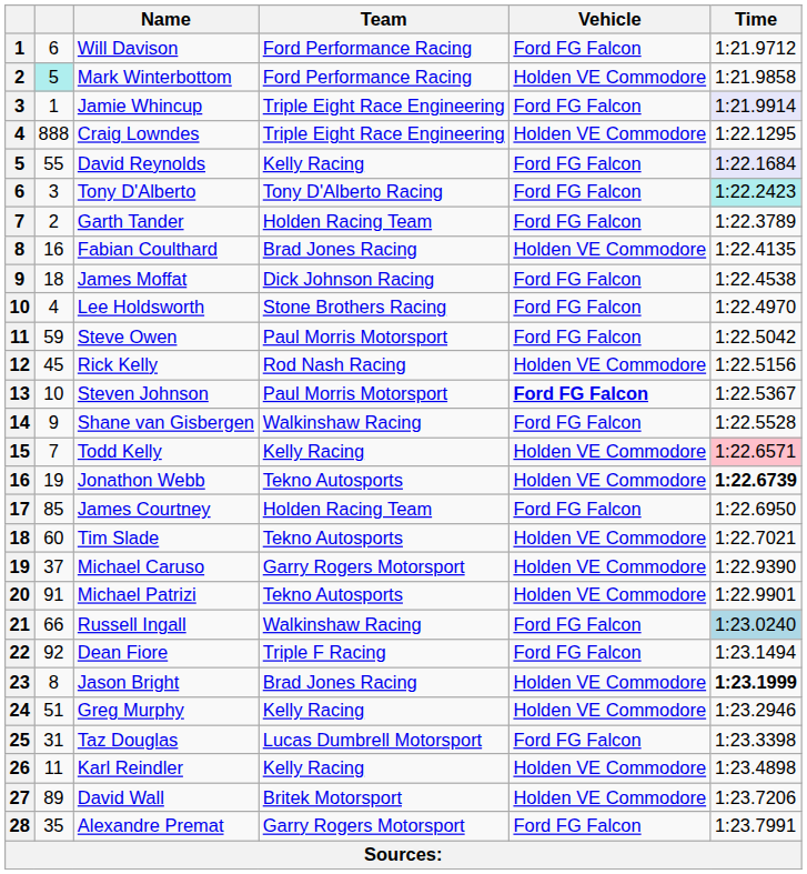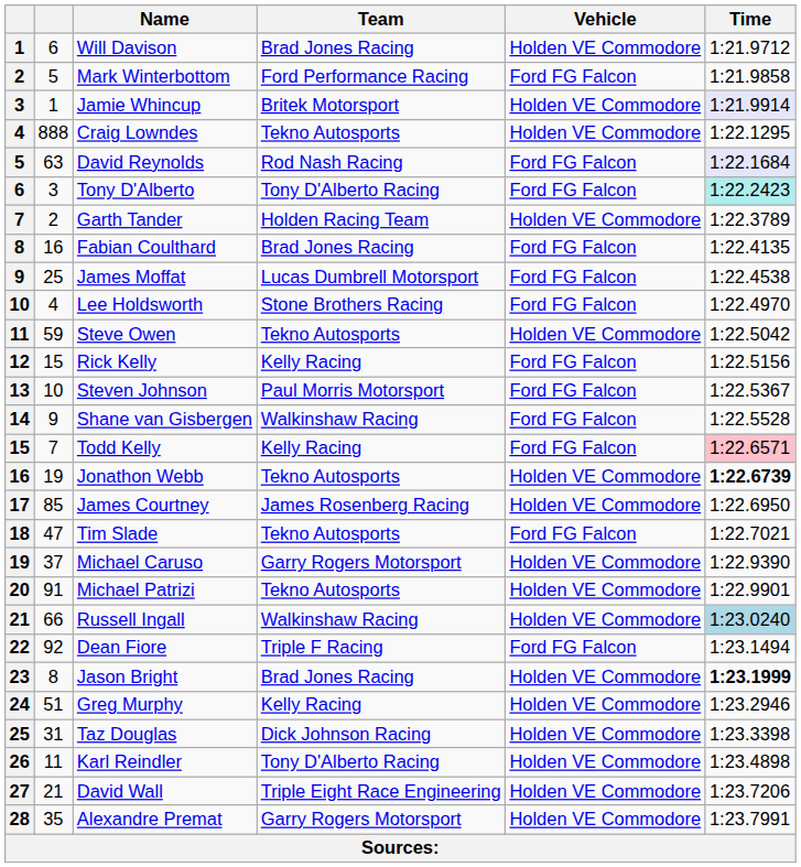 <table class="wikitable" style="font-size: 85%;">
 <tr>
 <th></th>
 <th></th>
 <th>Name</th>
 <th>Team</th>
 <th>Vehicle</th>
 <th>Time</th>
 </tr>
 <tr>
 <th>1</th>
 <td align="center">6</td>
 <td> <a href='#'>Will Davison</a></td>
-<td><a href='#'>Ford Performance Racing</a></td>
-<td><a href='#'>Ford FG Falcon</a></td>
+<td><a href='#'>Brad Jones Racing</a></td>
+<td><a href='#'>Holden VE Commodore</a></td>
 <td>1:21.9712</td>
 </tr>
 <tr>
 <th>2</th>
-<td align="center" style="background: paleturquoise;">5</td>
+<td align="center">5</td>
 <td> <a href='#'>Mark Winterbottom</a></td>
 <td><a href='#'>Ford Performance Racing</a></td>
-<td><a href='#'>Holden VE Commodore</a></td>
+<td><a href='#'>Ford FG Falcon</a></td>
 <td>1:21.9858</td>
 </tr>
 <tr>
 <th>3</th>
 <td align="center">1</td>
 <td> <a href='#'>Jamie Whincup</a></td>
-<td><a href='#'>Triple Eight Race Engineering</a></td>
-<td><a href='#'>Ford FG Falcon</a></td>
+<td><a href='#'>Britek Motorsport</a></td>
+<td><a href='#'>Holden VE Commodore</a></td>
 <td style="background: lavender;">1:21.9914</td>
 </tr>
 <tr>
 <th>4</th>
 <td align="center">888</td>
 <td> <a href='#'>Craig Lowndes</a></td>
-<td><a href='#'>Triple Eight Race Engineering</a></td>
+<td><a href='#'>Tekno Autosports</a></td>
 <td><a href='#'>Holden VE Commodore</a></td>
 <td>1:22.1295</td>
 </tr>
 <tr>
 <th>5</th>
-<td align="center">55</td>
+<td align="center">63</td>
 <td> <a href='#'>David Reynolds</a></td>
-<td><a href='#'>Kelly Racing</a></td>
+<td><a href='#'>Rod Nash Racing</a></td>
 <td><a href='#'>Ford FG Falcon</a></td>
 <td style="background: lavender;">1:22.1684</td>
 </tr>
 <tr>
 <th>6</th>
 <td align="center">3</td>
 <td> <a href='#'>Tony D'Alberto</a></td>
 <td><a href='#'>Tony D'Alberto Racing</a></td>
 <td><a href='#'>Ford FG Falcon</a></td>
 <td style="background: paleturquoise;">1:22.2423</td>
 </tr>
 <tr>
 <th>7</th>
 <td align="center">2</td>
 <td> <a href='#'>Garth Tander</a></td>
 <td><a href='#'>Holden Racing Team</a></td>
-<td><a href='#'>Ford FG Falcon</a></td>
+<td><a href='#'>Holden VE Commodore</a></td>
 <td>1:22.3789</td>
 </tr>
 <tr>
 <th>8</th>
 <td align="center">16</td>
 <td> <a href='#'>Fabian Coulthard</a></td>
 <td><a href='#'>Brad Jones Racing</a></td>
-<td><a href='#'>Holden VE Commodore</a></td>
+<td><a href='#'>Ford FG Falcon</a></td>
 <td>1:22.4135</td>
 </tr>
 <tr>
 <th>9</th>
-<td align="center">18</td>
+<td align="center">25</td>
 <td> <a href='#'>James Moffat</a></td>
-<td><a href='#'>Dick Johnson Racing</a></td>
+<td><a href='#'>Lucas Dumbrell Motorsport</a></td>
 <td><a href='#'>Ford FG Falcon</a></td>
 <td>1:22.4538</td>
 </tr>
 <tr>
 <th>10</th>
 <td align="center">4</td>
 <td> <a href='#'>Lee Holdsworth</a></td>
 <td><a href='#'>Stone Brothers Racing</a></td>
 <td><a href='#'>Ford FG Falcon</a></td>
 <td>1:22.4970</td>
 </tr>
 <tr>
 <th>11</th>
 <td align="center">59</td>
 <td> <a href='#'>Steve Owen</a></td>
-<td><a href='#'>Paul Morris Motorsport</a></td>
-<td><a href='#'>Ford FG Falcon</a></td>
+<td><a href='#'>Tekno Autosports</a></td>
+<td><a href='#'>Holden VE Commodore</a></td>
 <td>1:22.5042</td>
 </tr>
 <tr>
 <th>12</th>
-<td align="center">45</td>
+<td align="center">15</td>
 <td> <a href='#'>Rick Kelly</a></td>
-<td><a href='#'>Rod Nash Racing</a></td>
-<td><a href='#'>Holden VE Commodore</a></td>
+<td><a href='#'>Kelly Racing</a></td>
+<td><a href='#'>Ford FG Falcon</a></td>
 <td>1:22.5156</td>
 </tr>
 <tr>
 <th>13</th>
 <td align="center">10</td>
 <td> <a href='#'>Steven Johnson</a></td>
 <td><a href='#'>Paul Morris Motorsport</a></td>
-<td><strong><a href='#'>Ford FG Falcon</a></strong></td>
+<td><a href='#'>Ford FG Falcon</a></td>
 <td>1:22.5367</td>
 </tr>
 <tr>
 <th>14</th>
 <td align="center">9</td>
 <td> <a href='#'>Shane van Gisbergen</a></td>
 <td><a href='#'>Walkinshaw Racing</a></td>
 <td><a href='#'>Ford FG Falcon</a></td>
 <td>1:22.5528</td>
 </tr>
 <tr>
 <th>15</th>
 <td align="center">7</td>
 <td> <a href='#'>Todd Kelly</a></td>
 <td><a href='#'>Kelly Racing</a></td>
-<td><a href='#'>Holden VE Commodore</a></td>
+<td><a href='#'>Ford FG Falcon</a></td>
 <td style="background: pink;">1:22.6571</td>
 </tr>
 <tr>
 <th>16</th>
 <td align="center">19</td>
 <td> <a href='#'>Jonathon Webb</a></td>
 <td><a href='#'>Tekno Autosports</a></td>
 <td><a href='#'>Holden VE Commodore</a></td>
 <td><strong>1:22.6739</strong></td>
 </tr>
 <tr>
 <th>17</th>
 <td align="center">85</td>
 <td> <a href='#'>James Courtney</a></td>
-<td><a href='#'>Holden Racing Team</a></td>
-<td><a href='#'>Ford FG Falcon</a></td>
+<td><a href='#'>James Rosenberg Racing</a></td>
+<td><a href='#'>Holden VE Commodore</a></td>
 <td>1:22.6950</td>
 </tr>
 <tr>
 <th>18</th>
-<td align="center">60</td>
+<td align="center">47</td>
 <td> <a href='#'>Tim Slade</a></td>
 <td><a href='#'>Tekno Autosports</a></td>
-<td><a href='#'>Holden VE Commodore</a></td>
+<td><a href='#'>Ford FG Falcon</a></td>
 <td>1:22.7021</td>
 </tr>
 <tr>
 <th>19</th>
 <td align="center">37</td>
 <td> <a href='#'>Michael Caruso</a></td>
 <td><a href='#'>Garry Rogers Motorsport</a></td>
 <td><a href='#'>Holden VE Commodore</a></td>
 <td>1:22.9390</td>
 </tr>
 <tr>
 <th>20</th>
 <td align="center">91</td>
 <td> <a href='#'>Michael Patrizi</a></td>
 <td><a href='#'>Tekno Autosports</a></td>
 <td><a href='#'>Holden VE Commodore</a></td>
 <td>1:22.9901</td>
 </tr>
 <tr>
 <th>21</th>
 <td align="center">66</td>
 <td> <a href='#'>Russell Ingall</a></td>
 <td><a href='#'>Walkinshaw Racing</a></td>
-<td><a href='#'>Ford FG Falcon</a></td>
+<td><a href='#'>Holden VE Commodore</a></td>
 <td style="background: lightblue;">1:23.0240</td>
 </tr>
 <tr>
 <th>22</th>
 <td align="center">92</td>
 <td> <a href='#'>Dean Fiore</a></td>
 <td><a href='#'>Triple F Racing</a></td>
 <td><a href='#'>Ford FG Falcon</a></td>
 <td>1:23.1494</td>
 </tr>
 <tr>
 <th>23</th>
 <td align="center">8</td>
 <td> <a href='#'>Jason Bright</a></td>
 <td><a href='#'>Brad Jones Racing</a></td>
 <td><a href='#'>Holden VE Commodore</a></td>
 <td><strong>1:23.1999</strong></td>
 </tr>
 <tr>
 <th>24</th>
 <td align="center">51</td>
 <td> <a href='#'>Greg Murphy</a></td>
 <td><a href='#'>Kelly Racing</a></td>
 <td><a href='#'>Holden VE Commodore</a></td>
 <td>1:23.2946</td>
 </tr>
 <tr>
 <th>25</th>
 <td align="center">31</td>
 <td> <a href='#'>Taz Douglas</a></td>
-<td><a href='#'>Lucas Dumbrell Motorsport</a></td>
-<td><a href='#'>Ford FG Falcon</a></td>
+<td><a href='#'>Dick Johnson Racing</a></td>
+<td><a href='#'>Holden VE Commodore</a></td>
 <td>1:23.3398</td>
 </tr>
 <tr>
 <th>26</th>
 <td align="center">11</td>
 <td> <a href='#'>Karl Reindler</a></td>
-<td><a href='#'>Kelly Racing</a></td>
+<td><a href='#'>Tony D'Alberto Racing</a></td>
 <td><a href='#'>Holden VE Commodore</a></td>
 <td>1:23.4898</td>
 </tr>
 <tr>
 <th>27</th>
-<td align="center">89</td>
+<td align="center">21</td>
 <td> <a href='#'>David Wall</a></td>
-<td><a href='#'>Britek Motorsport</a></td>
+<td><a href='#'>Triple Eight Race Engineering</a></td>
 <td><a href='#'>Holden VE Commodore</a></td>
 <td>1:23.7206</td>
 </tr>
 <tr>
 <th>28</th>
 <td align="center">35</td>
 <td> <a href='#'>Alexandre Premat</a></td>
 <td><a href='#'>Garry Rogers Motorsport</a></td>
-<td><a href='#'>Ford FG Falcon</a></td>
+<td><a href='#'>Holden VE Commodore</a></td>
 <td>1:23.7991</td>
 </tr>
 <tr>
 <th colspan="6">Sources:</th>
 </tr>
 <tr>
 </tr>
 </table>
